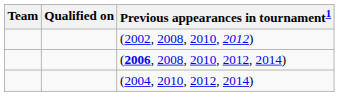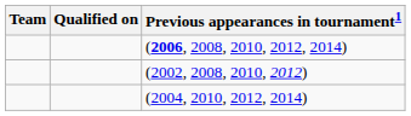 <table class="wikitable sortable" style="text-align: left;">
 <tr>
 <th>Team</th>
 <th>Qualified on</th>
 <th>Previous appearances in tournament<sup><strong><a href='#'>1</a></strong></sup></th>
 </tr>
 <tr>
 <td></td>
 <td></td>
-<td> (<a href='#'>2002</a>, <a href='#'>2008</a>, <a href='#'>2010</a>, <em><a href='#'>2012</a></em>)</td>
+<td> (<strong><a href='#'>2006</a></strong>, <a href='#'>2008</a>, <a href='#'>2010</a>, <a href='#'>2012</a>, <a href='#'>2014</a>)</td>
 </tr>
 <tr>
 <td></td>
 <td></td>
-<td> (<strong><a href='#'>2006</a></strong>, <a href='#'>2008</a>, <a href='#'>2010</a>, <a href='#'>2012</a>, <a href='#'>2014</a>)</td>
+<td> (<a href='#'>2002</a>, <a href='#'>2008</a>, <a href='#'>2010</a>, <em><a href='#'>2012</a></em>)</td>
 </tr>
 <tr>
 <td></td>
 <td></td>
 <td> (<a href='#'>2004</a>, <a href='#'>2010</a>, <a href='#'>2012</a>, <a href='#'>2014</a>)</td>
 </tr>
 </table>
